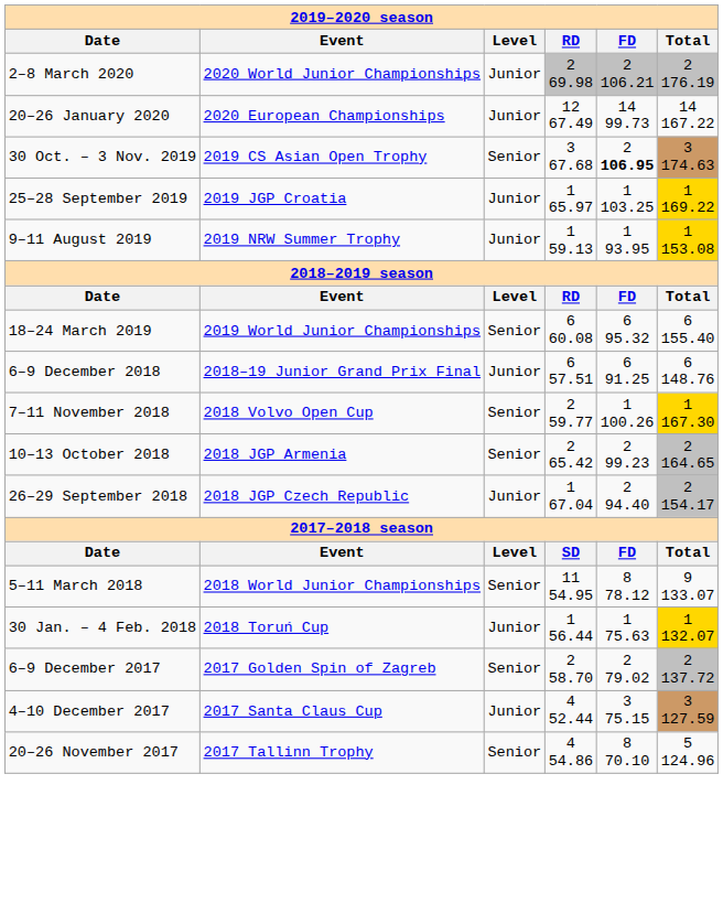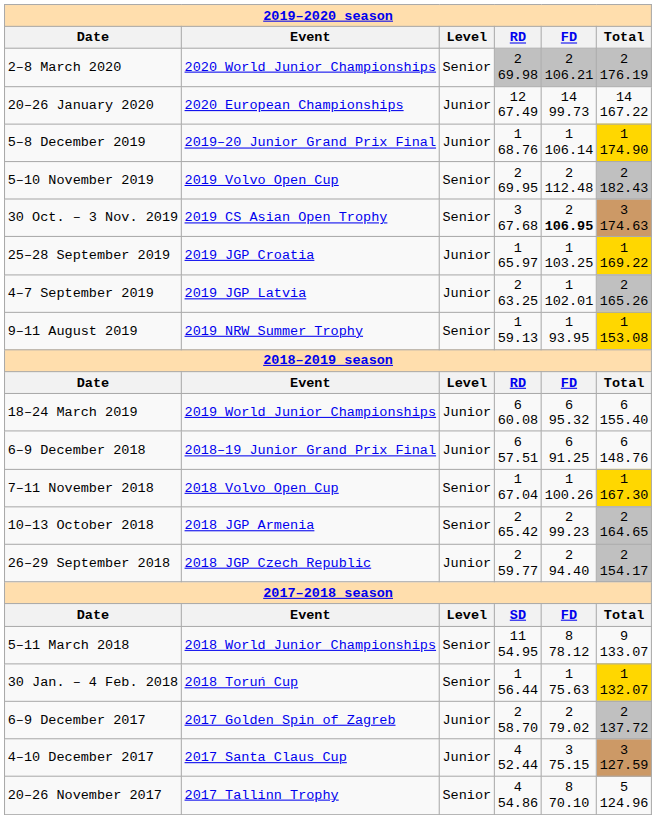 <table class="wikitable">
 <tr>
 <td style="background-color: #ffdead; " colspan=6 align=center><a href='#'><strong>2019–2020 season</strong></a></td>
 </tr>
 <tr>
 <th>Date</th>
 <th>Event</th>
 <th>Level</th>
 <th><a href='#'>RD</a></th>
 <th><a href='#'>FD</a></th>
 <th>Total</th>
 </tr>
 <tr>
 <td>2–8 March 2020</td>
 <td><a href='#'>2020 World Junior Championships</a></td>
-<td>Junior</td>
+<td>Senior</td>
 <td align=center bgcolor=silver>2 <br> 69.98</td>
 <td align=center bgcolor=silver>2 <br> 106.21</td>
 <td align=center bgcolor=silver>2 <br> 176.19</td>
 </tr>
 <tr>
 <td>20–26 January 2020</td>
 <td><a href='#'>2020 European Championships</a></td>
 <td>Junior</td>
 <td align=center>12 <br> 67.49</td>
 <td align=center>14 <br> 99.73</td>
 <td align=center>14 <br> 167.22</td>
+</tr>
+<tr>
+<td>5–8 December 2019</td>
+<td><a href='#'>2019–20 Junior Grand Prix Final</a></td>
+<td>Junior</td>
+<td align=center>1 <br> 68.76</td>
+<td align=center>1 <br> 106.14</td>
+<td align=center bgcolor=gold>1 <br> 174.90</td>
+</tr>
+<tr>
+<td>5–10 November 2019</td>
+<td><a href='#'>2019 Volvo Open Cup</a></td>
+<td>Senior</td>
+<td align=center>2 <br> 69.95</td>
+<td align=center>2 <br> 112.48</td>
+<td align=center bgcolor=silver>2 <br> 182.43</td>
 </tr>
 <tr>
 <td>30 Oct. – 3 Nov. 2019</td>
 <td><a href='#'>2019 CS Asian Open Trophy</a></td>
 <td>Senior</td>
 <td align=center>3 <br> 67.68</td>
 <td align=center>2 <br> <strong>106.95</strong></td>
 <td align=center bgcolor=cc9966>3 <br> 174.63</td>
 </tr>
 <tr>
 <td>25–28 September 2019</td>
 <td><a href='#'>2019 JGP Croatia</a></td>
 <td>Junior</td>
 <td align=center>1 <br> 65.97</td>
 <td align=center>1 <br> 103.25</td>
 <td align=center bgcolor=gold>1 <br> 169.22</td>
 </tr>
 <tr>
+<td>4–7 September 2019</td>
+<td><a href='#'>2019 JGP Latvia</a></td>
+<td>Junior</td>
+<td align=center>2 <br> 63.25</td>
+<td align=center>1 <br> 102.01</td>
+<td align=center bgcolor=silver>2 <br> 165.26</td>
+</tr>
+<tr>
 <td>9–11 August 2019</td>
 <td><a href='#'>2019 NRW Summer Trophy</a></td>
-<td>Junior</td>
+<td>Senior</td>
 <td align=center>1 <br> 59.13</td>
 <td align=center>1 <br> 93.95</td>
 <td align=center bgcolor=gold>1 <br> 153.08</td>
 </tr>
 <tr>
 <td style="background-color: #ffdead; " colspan=6 align=center><a href='#'><strong>2018–2019 season</strong></a></td>
 </tr>
 <tr>
 <th>Date</th>
 <th>Event</th>
 <th>Level</th>
 <th><a href='#'>RD</a></th>
 <th><a href='#'>FD</a></th>
 <th>Total</th>
 </tr>
 <tr>
 <td>18–24 March 2019</td>
 <td><a href='#'>2019 World Junior Championships</a></td>
-<td>Senior</td>
+<td>Junior</td>
 <td align=center>6 <br> 60.08</td>
 <td align=center>6 <br> 95.32</td>
 <td align=center>6 <br> 155.40</td>
 </tr>
 <tr>
 <td>6–9 December 2018</td>
 <td><a href='#'>2018–19 Junior Grand Prix Final</a></td>
 <td>Junior</td>
 <td align=center>6 <br> 57.51</td>
 <td align=center>6 <br> 91.25</td>
 <td align=center>6 <br> 148.76</td>
 </tr>
 <tr>
 <td>7–11 November 2018</td>
 <td><a href='#'>2018 Volvo Open Cup</a></td>
 <td>Senior</td>
-<td align=center>2 <br> 59.77</td>
+<td align=center>1 <br> 67.04</td>
 <td align=center>1 <br> 100.26</td>
 <td align=center bgcolor=gold>1 <br> 167.30</td>
 </tr>
 <tr>
 <td>10–13 October 2018</td>
 <td><a href='#'>2018 JGP Armenia</a></td>
 <td>Senior</td>
 <td align=center>2 <br> 65.42</td>
 <td align=center>2 <br> 99.23</td>
 <td align=center bgcolor=silver>2 <br> 164.65</td>
 </tr>
 <tr>
 <td>26–29 September 2018</td>
 <td><a href='#'>2018 JGP Czech Republic</a></td>
 <td>Junior</td>
-<td align=center>1 <br> 67.04</td>
+<td align=center>2 <br> 59.77</td>
 <td align=center>2 <br> 94.40</td>
 <td align=center bgcolor=silver>2 <br> 154.17</td>
 </tr>
 <tr>
 <td style="background-color: #ffdead; " colspan=6 align=center><a href='#'><strong>2017–2018 season</strong></a></td>
 </tr>
 <tr>
 <th>Date</th>
 <th>Event</th>
 <th>Level</th>
 <th><a href='#'>SD</a></th>
 <th><a href='#'>FD</a></th>
 <th>Total</th>
 </tr>
 <tr>
 <td>5–11 March 2018</td>
 <td><a href='#'>2018 World Junior Championships</a></td>
 <td>Senior</td>
 <td align=center>11 <br> 54.95</td>
 <td align=center>8 <br> 78.12</td>
 <td align=center>9 <br> 133.07</td>
 </tr>
 <tr>
 <td>30 Jan. – 4 Feb. 2018</td>
 <td><a href='#'>2018 Toruń Cup</a></td>
-<td>Junior</td>
+<td>Senior</td>
 <td align=center>1 <br> 56.44</td>
 <td align=center>1 <br> 75.63</td>
 <td align=center bgcolor=gold>1 <br> 132.07</td>
 </tr>
 <tr>
 <td>6–9 December 2017</td>
 <td><a href='#'>2017 Golden Spin of Zagreb</a></td>
-<td>Senior</td>
+<td>Junior</td>
 <td align=center>2 <br> 58.70</td>
 <td align=center>2 <br> 79.02</td>
 <td align=center bgcolor=silver>2 <br> 137.72</td>
 </tr>
 <tr>
 <td>4–10 December 2017</td>
 <td><a href='#'>2017 Santa Claus Cup</a></td>
 <td>Junior</td>
 <td align=center>4 <br> 52.44</td>
 <td align=center>3 <br> 75.15</td>
 <td align=center bgcolor=cc9966>3 <br> 127.59</td>
 </tr>
 <tr>
 <td>20–26 November 2017</td>
 <td><a href='#'>2017 Tallinn Trophy</a></td>
 <td>Senior</td>
 <td align=center>4 <br> 54.86</td>
 <td align=center>8 <br> 70.10</td>
 <td align=center>5 <br> 124.96</td>
 </tr>
 </table>
